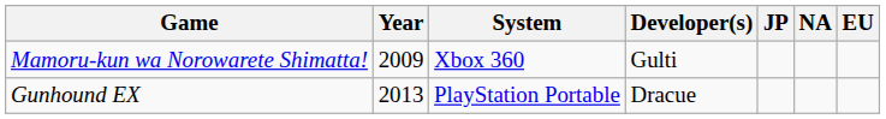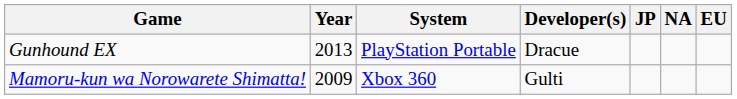 <table class="wikitable sortable">
 <tr>
 <th>Game</th>
 <th>Year</th>
 <th>System</th>
 <th>Developer(s)</th>
 <th>JP</th>
 <th>NA</th>
 <th>EU</th>
 </tr>
 <tr>
+<td><em>Gunhound EX</em></td>
+<td>2013</td>
+<td><a href='#'>PlayStation Portable</a></td>
+<td>Dracue</td>
+<td></td>
+<td></td>
+<td></td>
+</tr>
+<tr>
 <td><em><a href='#'>Mamoru-kun wa Norowarete Shimatta!</a></em></td>
 <td>2009</td>
 <td><a href='#'>Xbox 360</a></td>
 <td>Gulti</td>
 <td></td>
 <td></td>
 <td></td>
 </tr>
-<tr>
-<td><em>Gunhound EX</em></td>
-<td>2013</td>
-<td><a href='#'>PlayStation Portable</a></td>
-<td>Dracue</td>
-<td></td>
-<td></td>
-<td></td>
-</tr>
 </table>
